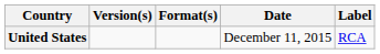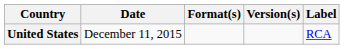 <table class="wikitable plainrowheaders">
 <tr>
 <th scope="col">Country</th>
+<th scope="col">Date</th>
+<th scope="col">Format(s)</th>
 <th scope="col">Version(s)</th>
-<th scope="col">Format(s)</th>
-<th scope="col">Date</th>
 <th scope="col">Label</th>
 </tr>
 <tr>
 <th scope="row">United States</th>
+<td>December 11, 2015</td>
 <td></td>
 <td></td>
-<td>December 11, 2015</td>
 <td><a href='#'>RCA</a></td>
 </tr>
 </table>
